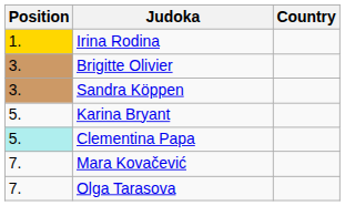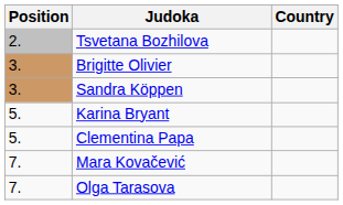 <table class=wikitable>
 <tr>
 <th width=10>Position</th>
 <th width=200>Judoka</th>
 <th width=10>Country</th>
 </tr>
 <tr>
-<td bgcolor=gold>1.</td>
-<td><a href='#'>Irina Rodina</a></td>
+<td bgcolor="silver">2.</td>
+<td><a href='#'>Tsvetana Bozhilova</a></td>
 <td></td>
 </tr>
 <tr>
 <td bgcolor="CC9966">3.</td>
 <td><a href='#'>Brigitte Olivier</a></td>
 <td></td>
 </tr>
 <tr>
 <td bgcolor="CC9966">3.</td>
 <td><a href='#'>Sandra Köppen</a></td>
 <td></td>
 </tr>
 <tr>
 <td>5.</td>
 <td><a href='#'>Karina Bryant</a></td>
 <td></td>
 </tr>
 <tr>
-<td style="background: paleturquoise;">5.</td>
+<td>5.</td>
 <td><a href='#'>Clementina Papa</a></td>
 <td></td>
 </tr>
 <tr>
 <td>7.</td>
 <td><a href='#'>Mara Kovačević</a></td>
 <td></td>
 </tr>
 <tr>
 <td>7.</td>
 <td><a href='#'>Olga Tarasova</a></td>
 <td></td>
 </tr>
 </table>
